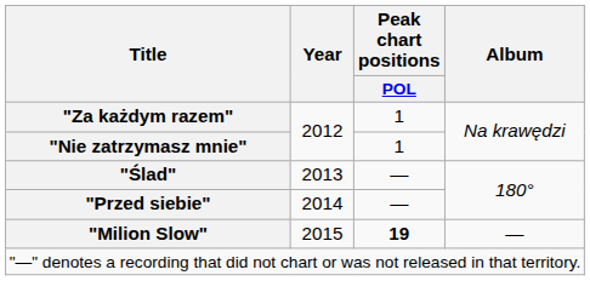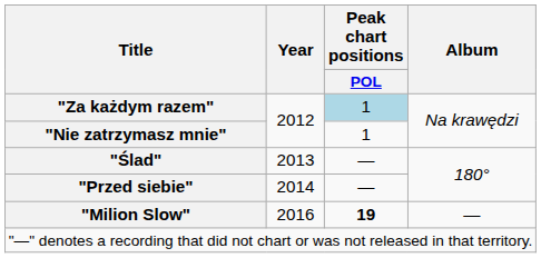 <table class="wikitable plainrowheaders" style="text-align:center;">
 <tr>
 <th scope="col" rowspan="2" style="width:15em;">Title</th>
 <th scope="col" rowspan="2">Year</th>
 <th scope="col" colspan="1">Peak chart positions</th>
 <th scope="col" rowspan="2">Album</th>
 </tr>
 <tr>
 <th scope="col" style="width:3em;font-size:90%;"><a href='#'>POL</a><br></th>
 </tr>
 <tr>
 <th scope="row">"Za każdym razem"</th>
 <td rowspan=2>2012</td>
-<td>1</td>
+<td style="background: lightblue;">1</td>
 <td rowspan=2><em>Na krawędzi</em></td>
 </tr>
 <tr>
 <th scope="row">"Nie zatrzymasz mnie"</th>
 <td>1</td>
 </tr>
 <tr>
 <th scope="row">"Ślad"</th>
 <td>2013</td>
 <td>—</td>
 <td rowspan=2><em>180°</em></td>
 </tr>
 <tr>
 <th scope="row">"Przed siebie"</th>
 <td>2014</td>
 <td>—</td>
 </tr>
 <tr>
 <th scope="row">"Milion Slow"</th>
-<td>2015</td>
+<td>2016</td>
 <td><strong>19</strong></td>
 <td>—</td>
 </tr>
 <tr>
 <td colspan="20" style="font-size:90%">"—" denotes a recording that did not chart or was not released in that territory.</td>
 </tr>
 </table>
